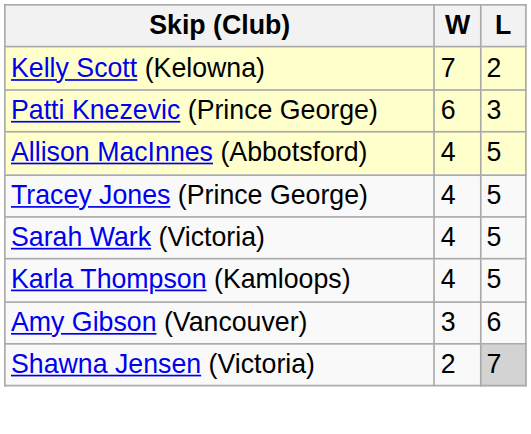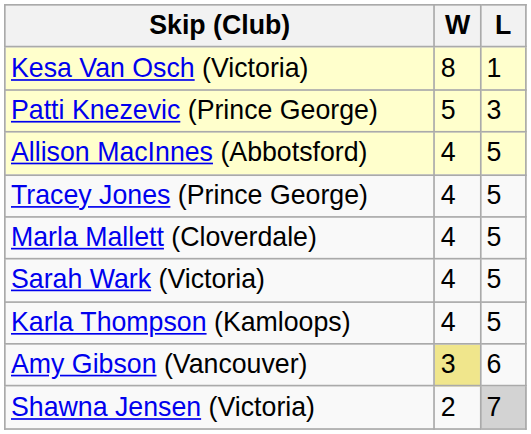 <table class=wikitable>
 <tr>
 <th width=250>Skip (Club)</th>
 <th width=20>W</th>
 <th width=20>L</th>
 </tr>
 <tr bgcolor=#ffffcc>
-<td><a href='#'>Kelly Scott</a> (Kelowna)</td>
-<td>7</td>
-<td>2</td>
+<td><a href='#'>Kesa Van Osch</a> (Victoria)</td>
+<td>8</td>
+<td>1</td>
 </tr>
 <tr bgcolor=#ffffcc>
 <td><a href='#'>Patti Knezevic</a> (Prince George)</td>
-<td>6</td>
+<td>5</td>
 <td>3</td>
 </tr>
 <tr bgcolor=#ffffcc>
 <td><a href='#'>Allison MacInnes</a> (Abbotsford)</td>
 <td>4</td>
 <td>5</td>
 </tr>
 <tr>
 <td><a href='#'>Tracey Jones</a> (Prince George)</td>
+<td>4</td>
+<td>5</td>
+</tr>
+<tr>
+<td><a href='#'>Marla Mallett</a> (Cloverdale)</td>
 <td>4</td>
 <td>5</td>
 </tr>
 <tr>
 <td><a href='#'>Sarah Wark</a> (Victoria)</td>
 <td>4</td>
 <td>5</td>
 </tr>
 <tr>
 <td><a href='#'>Karla Thompson</a> (Kamloops)</td>
 <td>4</td>
 <td>5</td>
 </tr>
 <tr>
 <td><a href='#'>Amy Gibson</a> (Vancouver)</td>
-<td>3</td>
+<td style="background: khaki;">3</td>
 <td>6</td>
 </tr>
 <tr>
 <td><a href='#'>Shawna Jensen</a> (Victoria)</td>
 <td>2</td>
 <td style="background: lightgrey;">7</td>
 </tr>
 </table>
